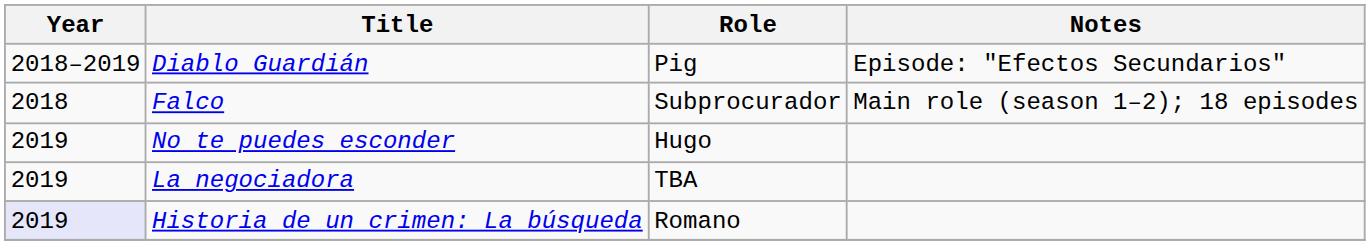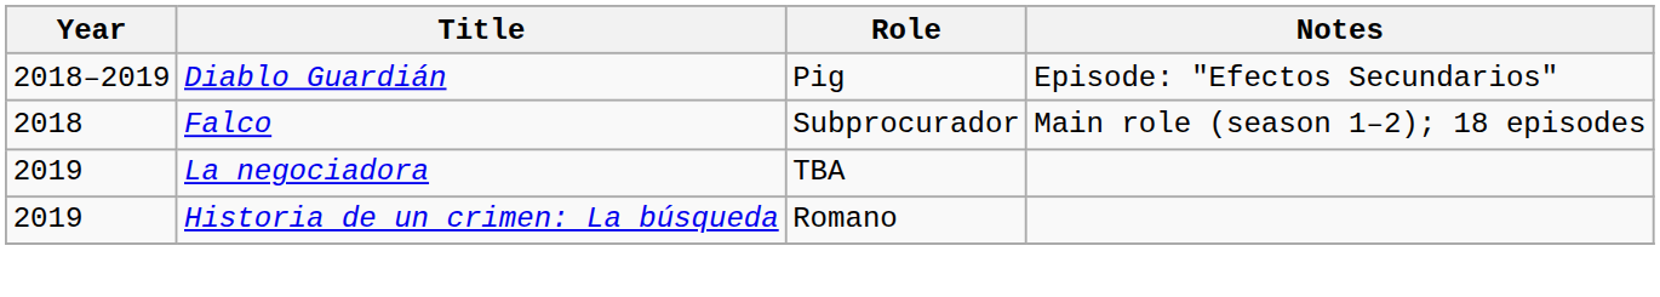 <table class="wikitable sortable">
 <tr>
 <th>Year</th>
 <th>Title</th>
 <th>Role</th>
 <th>Notes</th>
 </tr>
 <tr>
 <td>2018–2019</td>
 <td><em><a href='#'>Diablo Guardián</a></em></td>
 <td>Pig</td>
 <td>Episode: "Efectos Secundarios"</td>
 </tr>
 <tr>
 <td>2018</td>
 <td><em><a href='#'>Falco</a></em></td>
 <td>Subprocurador</td>
 <td>Main role (season 1–2); 18 episodes</td>
 </tr>
 <tr>
 <td>2019</td>
-<td><em><a href='#'>No te puedes esconder</a></em></td>
-<td>Hugo</td>
-<td></td>
-</tr>
-<tr>
-<td>2019</td>
 <td><em><a href='#'>La negociadora</a></em></td>
 <td>TBA</td>
 <td></td>
 </tr>
 <tr>
-<td style="background: lavender;">2019</td>
+<td>2019</td>
 <td><em><a href='#'>Historia de un crimen: La búsqueda</a></em></td>
 <td>Romano</td>
 <td></td>
 </tr>
 <tr>
 </tr>
 </table>
